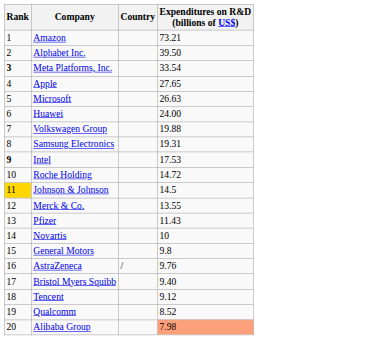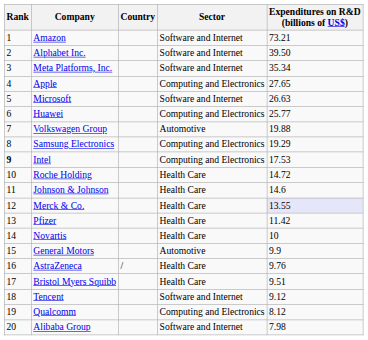 <table class="wikitable sortable">
 <tr>
 <th>Rank</th>
 <th>Company</th>
 <th>Country</th>
+<th>Sector</th>
 <th>Expenditures on R&D <br>(billions of <a href='#'>US$</a>)</th>
 </tr>
 <tr>
 <td>1</td>
 <td><a href='#'>Amazon</a></td>
 <td></td>
+<td>Software and Internet</td>
 <td>73.21</td>
 </tr>
 <tr>
 <td>2</td>
 <td><a href='#'>Alphabet Inc.</a></td>
 <td></td>
+<td>Software and Internet</td>
 <td>39.50</td>
 </tr>
 <tr>
-<td><strong>3</strong></td>
+<td>3</td>
 <td><a href='#'>Meta Platforms, Inc.</a></td>
 <td></td>
-<td>33.54</td>
+<td>Software and Internet</td>
+<td>35.34</td>
 </tr>
 <tr>
 <td>4</td>
 <td><a href='#'>Apple</a></td>
 <td></td>
+<td>Computing and Electronics</td>
 <td>27.65</td>
 </tr>
 <tr>
 <td>5</td>
 <td><a href='#'>Microsoft</a></td>
 <td></td>
+<td>Software and Internet</td>
 <td>26.63</td>
 </tr>
 <tr>
 <td>6</td>
 <td><a href='#'>Huawei</a></td>
 <td></td>
-<td>24.00</td>
+<td>Computing and Electronics</td>
+<td>25.77</td>
 </tr>
 <tr>
 <td>7</td>
 <td><a href='#'>Volkswagen Group</a></td>
 <td></td>
+<td>Automotive</td>
 <td>19.88</td>
 </tr>
 <tr>
 <td>8</td>
 <td><a href='#'>Samsung Electronics</a></td>
 <td></td>
-<td>19.31</td>
+<td>Computing and Electronics</td>
+<td>19.29</td>
 </tr>
 <tr>
 <td><strong>9</strong></td>
 <td><a href='#'>Intel</a></td>
 <td></td>
+<td>Computing and Electronics</td>
 <td>17.53</td>
 </tr>
 <tr>
 <td>10</td>
 <td><a href='#'>Roche Holding</a></td>
 <td></td>
+<td>Health Care</td>
 <td>14.72</td>
 </tr>
 <tr>
-<td style="background: gold;">11</td>
+<td>11</td>
 <td><a href='#'>Johnson & Johnson</a></td>
 <td></td>
-<td>14.5</td>
+<td>Health Care</td>
+<td>14.6</td>
 </tr>
 <tr>
 <td>12</td>
 <td><a href='#'>Merck & Co.</a></td>
 <td></td>
-<td>13.55</td>
+<td>Health Care</td>
+<td style="background: lavender;">13.55</td>
 </tr>
 <tr>
 <td>13</td>
 <td><a href='#'>Pfizer</a></td>
 <td></td>
-<td>11.43</td>
+<td>Health Care</td>
+<td>11.42</td>
 </tr>
 <tr>
 <td>14</td>
 <td><a href='#'>Novartis</a></td>
 <td></td>
+<td>Health Care</td>
 <td>10</td>
 </tr>
 <tr>
 <td>15</td>
 <td><a href='#'>General Motors</a></td>
 <td></td>
-<td>9.8</td>
+<td>Automotive</td>
+<td>9.9</td>
 </tr>
 <tr>
 <td>16</td>
 <td><a href='#'>AstraZeneca</a></td>
 <td>/</td>
+<td>Health Care</td>
 <td>9.76</td>
 </tr>
 <tr>
 <td>17</td>
 <td><a href='#'>Bristol Myers Squibb</a></td>
 <td></td>
-<td>9.40</td>
+<td>Health Care</td>
+<td>9.51</td>
 </tr>
 <tr>
 <td>18</td>
 <td><a href='#'>Tencent</a></td>
 <td></td>
+<td>Software and Internet</td>
 <td>9.12</td>
 </tr>
 <tr>
 <td>19</td>
 <td><a href='#'>Qualcomm</a></td>
 <td></td>
-<td>8.52</td>
+<td>Computing and Electronics</td>
+<td>8.12</td>
 </tr>
 <tr>
 <td>20</td>
 <td><a href='#'>Alibaba Group</a></td>
 <td></td>
-<td style="background: lightsalmon;">7.98</td>
+<td>Software and Internet</td>
+<td>7.98</td>
 </tr>
 </table>
